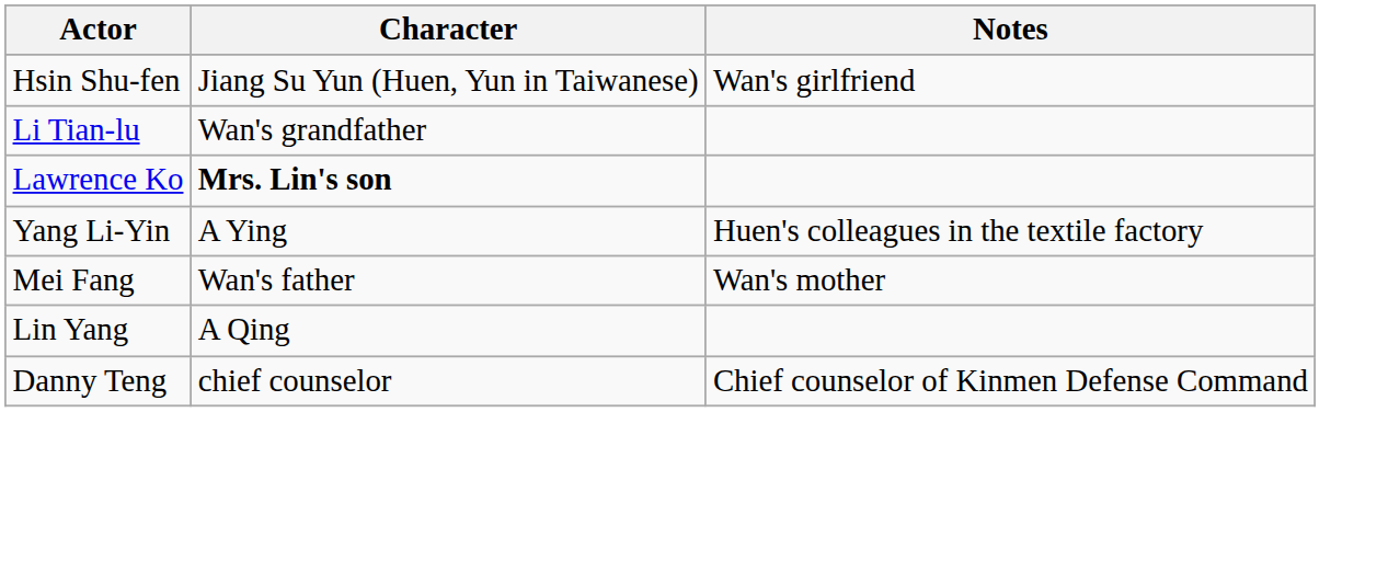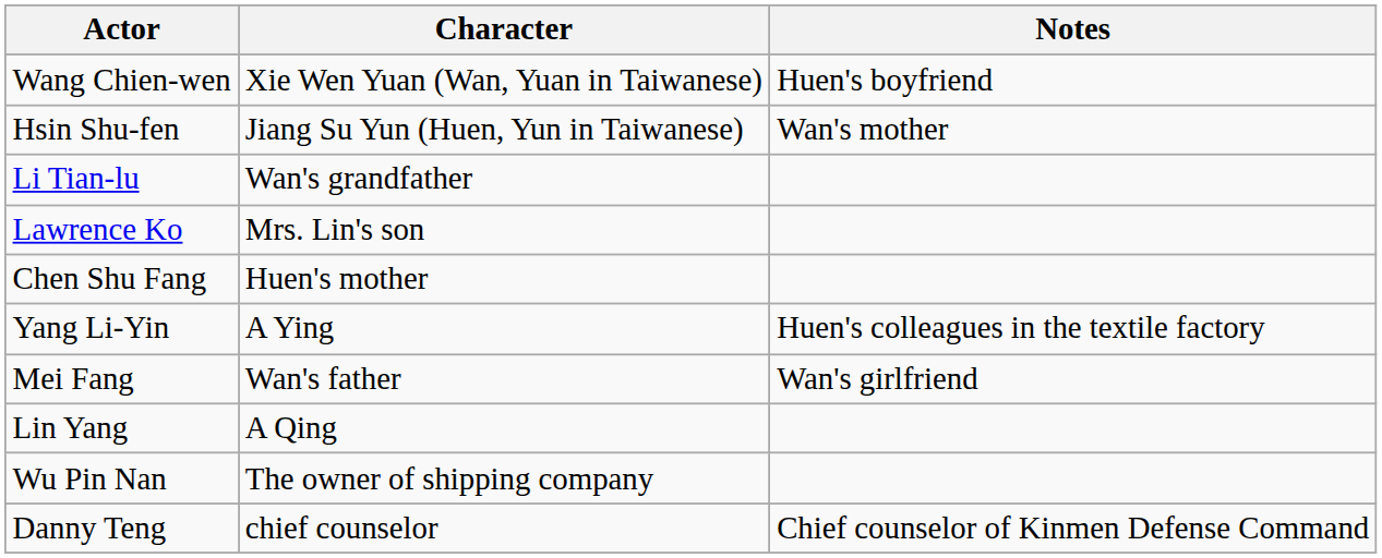 <table class="wikitable">
 <tr>
 <th>Actor</th>
 <th><strong>Character</strong></th>
 <th>Notes</th>
 </tr>
 <tr>
+<td>Wang Chien-wen</td>
+<td>Xie Wen Yuan (Wan, Yuan in Taiwanese)</td>
+<td>Huen's boyfriend</td>
+</tr>
+<tr>
 <td>Hsin Shu-fen</td>
 <td>Jiang Su Yun (Huen, Yun in Taiwanese)</td>
-<td>Wan's girlfriend</td>
+<td>Wan's mother</td>
 </tr>
 <tr>
 <td><a href='#'>Li Tian-lu</a></td>
 <td>Wan's grandfather</td>
 <td></td>
 </tr>
 <tr>
 <td><a href='#'>Lawrence Ko</a></td>
-<td><strong>Mrs. Lin's son</strong></td>
+<td>Mrs. Lin's son</td>
+<td></td>
+</tr>
+<tr>
+<td>Chen Shu Fang</td>
+<td>Huen's mother</td>
 <td></td>
 </tr>
 <tr>
 <td>Yang Li-Yin</td>
 <td>A Ying</td>
 <td>Huen's colleagues in the textile factory</td>
 </tr>
 <tr>
 <td>Mei Fang</td>
 <td>Wan's father</td>
-<td>Wan's mother</td>
+<td>Wan's girlfriend</td>
 </tr>
 <tr>
 <td>Lin Yang</td>
 <td>A Qing</td>
+<td></td>
+</tr>
+<tr>
+<td>Wu Pin Nan</td>
+<td>The owner of shipping company</td>
 <td></td>
 </tr>
 <tr>
 <td>Danny Teng</td>
 <td>chief counselor</td>
 <td>Chief counselor of Kinmen Defense Command</td>
 </tr>
 </table>
